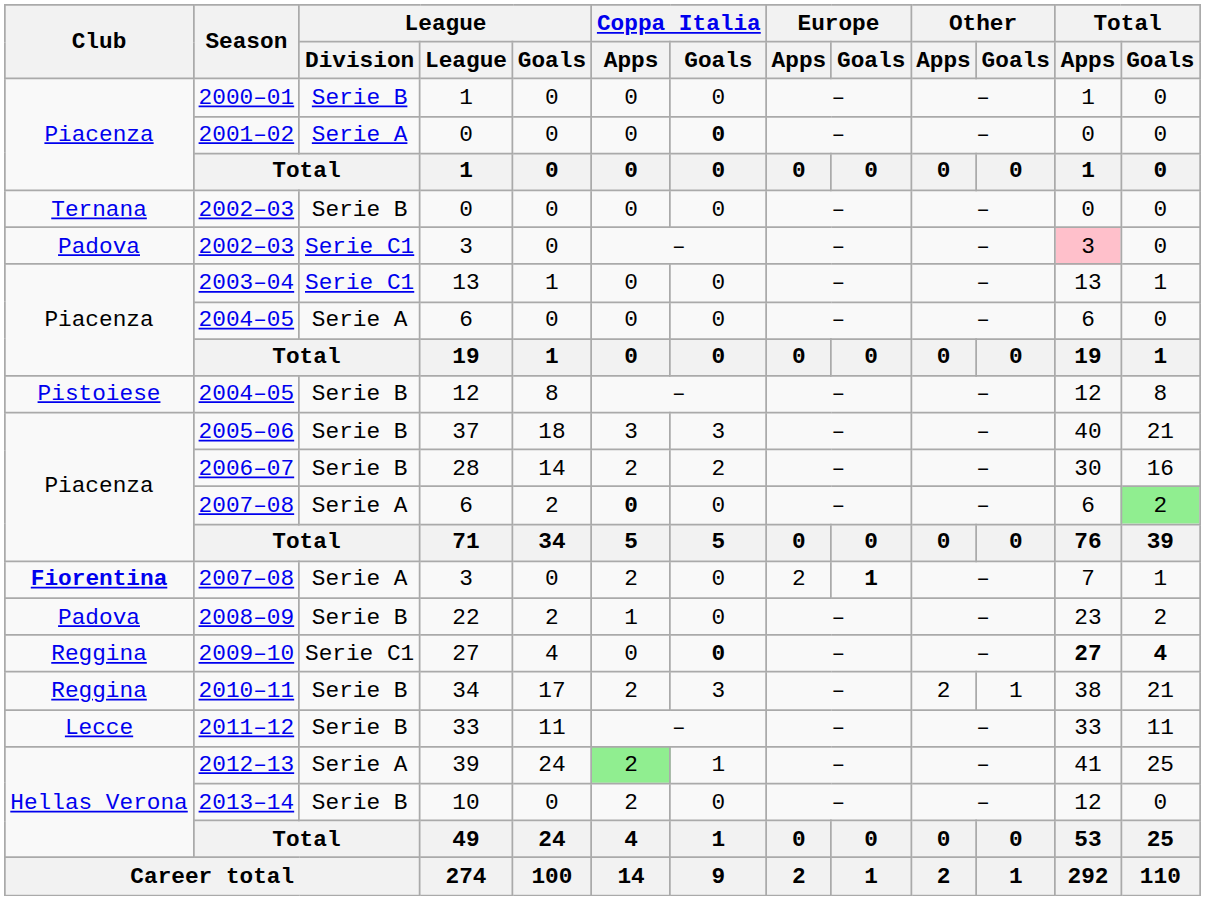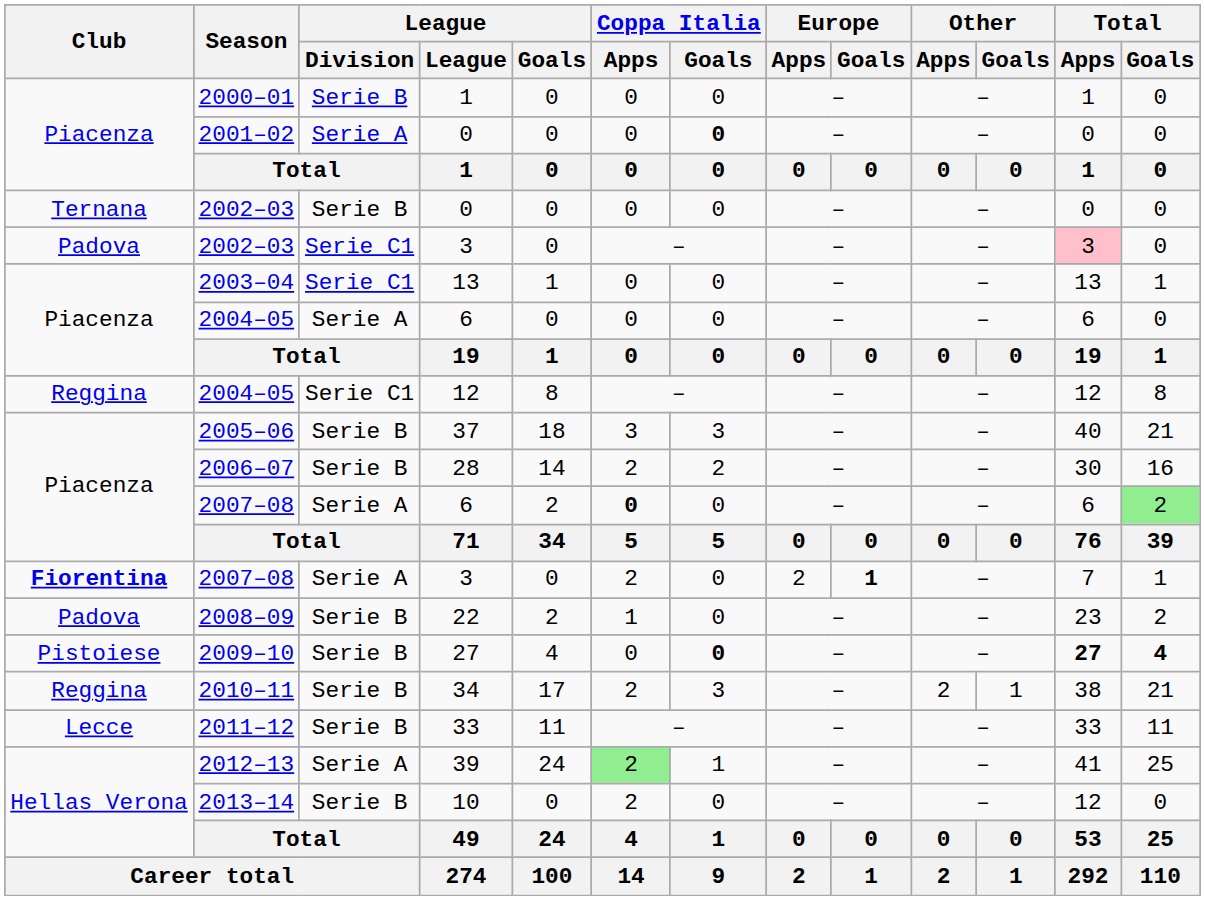 <table class="wikitable" style="text-align:center">
 <tr>
 <th rowspan="2">Club</th>
 <th rowspan="2">Season</th>
 <th colspan="3">League</th>
 <th colspan="2"><a href='#'>Coppa Italia</a></th>
 <th colspan="2">Europe</th>
 <th colspan="2">Other</th>
 <th colspan="2">Total</th>
 </tr>
 <tr>
 <th>Division</th>
 <th>League</th>
 <th>Goals</th>
 <th>Apps</th>
 <th>Goals</th>
 <th>Apps</th>
 <th>Goals</th>
 <th>Apps</th>
 <th>Goals</th>
 <th>Apps</th>
 <th>Goals</th>
 </tr>
 <tr>
 <td rowspan="3"><a href='#'>Piacenza</a></td>
 <td><a href='#'>2000–01</a></td>
 <td><a href='#'>Serie B</a></td>
 <td>1</td>
 <td>0</td>
 <td>0</td>
 <td>0</td>
 <td colspan="2">–</td>
 <td colspan="2">–</td>
 <td>1</td>
 <td>0</td>
 </tr>
 <tr>
 <td><a href='#'>2001–02</a></td>
 <td><a href='#'>Serie A</a></td>
 <td>0</td>
 <td>0</td>
 <td>0</td>
 <td><strong>0</strong></td>
 <td colspan="2">–</td>
 <td colspan="2">–</td>
 <td>0</td>
 <td>0</td>
 </tr>
 <tr>
 <th colspan="2">Total</th>
 <th>1</th>
 <th>0</th>
 <th>0</th>
 <th>0</th>
 <th>0</th>
 <th>0</th>
 <th>0</th>
 <th>0</th>
 <th>1</th>
 <th>0</th>
 </tr>
 <tr>
 <td><a href='#'>Ternana</a></td>
 <td><a href='#'>2002–03</a></td>
 <td>Serie B</td>
 <td>0</td>
 <td>0</td>
 <td>0</td>
 <td>0</td>
 <td colspan="2">–</td>
 <td colspan="2">–</td>
 <td>0</td>
 <td>0</td>
 </tr>
 <tr>
 <td><a href='#'>Padova</a></td>
 <td><a href='#'>2002–03</a></td>
 <td><a href='#'>Serie C1</a></td>
 <td>3</td>
 <td>0</td>
 <td colspan="2">–</td>
 <td colspan="2">–</td>
 <td colspan="2">–</td>
 <td style="background: pink;">3</td>
 <td>0</td>
 </tr>
 <tr>
 <td rowspan="3">Piacenza</td>
 <td><a href='#'>2003–04</a></td>
 <td><a href='#'>Serie C1</a></td>
 <td>13</td>
 <td>1</td>
 <td>0</td>
 <td>0</td>
 <td colspan="2">–</td>
 <td colspan="2">–</td>
 <td>13</td>
 <td>1</td>
 </tr>
 <tr>
 <td><a href='#'>2004–05</a></td>
 <td>Serie A</td>
 <td>6</td>
 <td>0</td>
 <td>0</td>
 <td>0</td>
 <td colspan="2">–</td>
 <td colspan="2">–</td>
 <td>6</td>
 <td>0</td>
 </tr>
 <tr>
 <th colspan="2">Total</th>
 <th>19</th>
 <th>1</th>
 <th>0</th>
 <th>0</th>
 <th>0</th>
 <th>0</th>
 <th>0</th>
 <th>0</th>
 <th>19</th>
 <th>1</th>
 </tr>
 <tr>
-<td><a href='#'>Pistoiese</a></td>
+<td><a href='#'>Reggina</a></td>
 <td><a href='#'>2004–05</a></td>
-<td>Serie B</td>
+<td>Serie C1</td>
 <td>12</td>
 <td>8</td>
 <td colspan="2">–</td>
 <td colspan="2">–</td>
 <td colspan="2">–</td>
 <td>12</td>
 <td>8</td>
 </tr>
 <tr>
 <td rowspan="4">Piacenza</td>
 <td><a href='#'>2005–06</a></td>
 <td>Serie B</td>
 <td>37</td>
 <td>18</td>
 <td>3</td>
 <td>3</td>
 <td colspan="2">–</td>
 <td colspan="2">–</td>
 <td>40</td>
 <td>21</td>
 </tr>
 <tr>
 <td><a href='#'>2006–07</a></td>
 <td>Serie B</td>
 <td>28</td>
 <td>14</td>
 <td>2</td>
 <td>2</td>
 <td colspan="2">–</td>
 <td colspan="2">–</td>
 <td>30</td>
 <td>16</td>
 </tr>
 <tr>
 <td><a href='#'>2007–08</a></td>
 <td>Serie A</td>
 <td>6</td>
 <td>2</td>
 <td><strong>0</strong></td>
 <td>0</td>
 <td colspan="2">–</td>
 <td colspan="2">–</td>
 <td>6</td>
 <td style="background: lightgreen;">2</td>
 </tr>
 <tr>
 <th colspan="2">Total</th>
 <th>71</th>
 <th>34</th>
 <th>5</th>
 <th>5</th>
 <th>0</th>
 <th>0</th>
 <th>0</th>
 <th>0</th>
 <th>76</th>
 <th>39</th>
 </tr>
 <tr>
 <td><strong><a href='#'>Fiorentina</a></strong></td>
 <td><a href='#'>2007–08</a></td>
 <td>Serie A</td>
 <td>3</td>
 <td>0</td>
 <td>2</td>
 <td>0</td>
 <td>2</td>
 <td><strong>1</strong></td>
 <td colspan="2">–</td>
 <td>7</td>
 <td>1</td>
 </tr>
 <tr>
 <td><a href='#'>Padova</a></td>
 <td><a href='#'>2008–09</a></td>
 <td>Serie B</td>
 <td>22</td>
 <td>2</td>
 <td>1</td>
 <td>0</td>
 <td colspan="2">–</td>
 <td colspan="2">–</td>
 <td>23</td>
 <td>2</td>
 </tr>
 <tr>
-<td><a href='#'>Reggina</a></td>
+<td><a href='#'>Pistoiese</a></td>
 <td><a href='#'>2009–10</a></td>
-<td>Serie C1</td>
+<td>Serie B</td>
 <td>27</td>
 <td>4</td>
 <td>0</td>
 <td><strong>0</strong></td>
 <td colspan="2">–</td>
 <td colspan="2">–</td>
 <td><strong>27</strong></td>
 <td><strong>4</strong></td>
 </tr>
 <tr>
 <td><a href='#'>Reggina</a></td>
 <td><a href='#'>2010–11</a></td>
 <td>Serie B</td>
 <td>34</td>
 <td>17</td>
 <td>2</td>
 <td>3</td>
 <td colspan="2">–</td>
 <td>2</td>
 <td>1</td>
 <td>38</td>
 <td>21</td>
 </tr>
 <tr>
 <td><a href='#'>Lecce</a></td>
 <td><a href='#'>2011–12</a></td>
 <td>Serie B</td>
 <td>33</td>
 <td>11</td>
 <td colspan="2">–</td>
 <td colspan="2">–</td>
 <td colspan="2">–</td>
 <td>33</td>
 <td>11</td>
 </tr>
 <tr>
 <td rowspan="3"><a href='#'>Hellas Verona</a></td>
 <td><a href='#'>2012–13</a></td>
 <td>Serie A</td>
 <td>39</td>
 <td>24</td>
 <td style="background: lightgreen;">2</td>
 <td>1</td>
 <td colspan="2">–</td>
 <td colspan="2">–</td>
 <td>41</td>
 <td>25</td>
 </tr>
 <tr>
 <td><a href='#'>2013–14</a></td>
 <td>Serie B</td>
 <td>10</td>
 <td>0</td>
 <td>2</td>
 <td>0</td>
 <td colspan="2">–</td>
 <td colspan="2">–</td>
 <td>12</td>
 <td>0</td>
 </tr>
 <tr>
 <th colspan="2">Total</th>
 <th>49</th>
 <th>24</th>
 <th>4</th>
 <th>1</th>
 <th>0</th>
 <th>0</th>
 <th>0</th>
 <th>0</th>
 <th>53</th>
 <th>25</th>
 </tr>
 <tr>
 <th colspan="3">Career total</th>
 <th>274</th>
 <th>100</th>
 <th>14</th>
 <th>9</th>
 <th>2</th>
 <th>1</th>
 <th>2</th>
 <th>1</th>
 <th>292</th>
 <th>110</th>
 </tr>
 </table>
